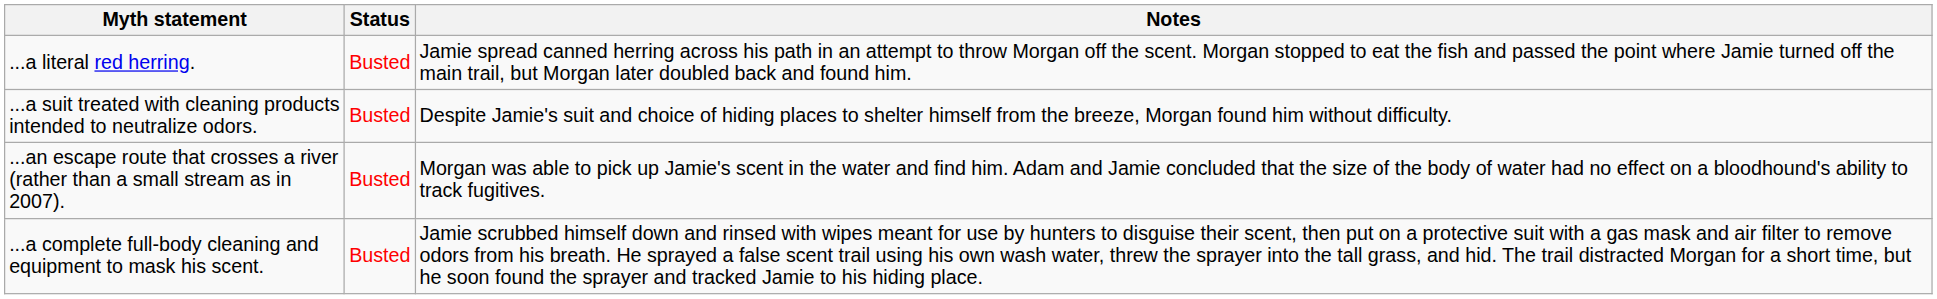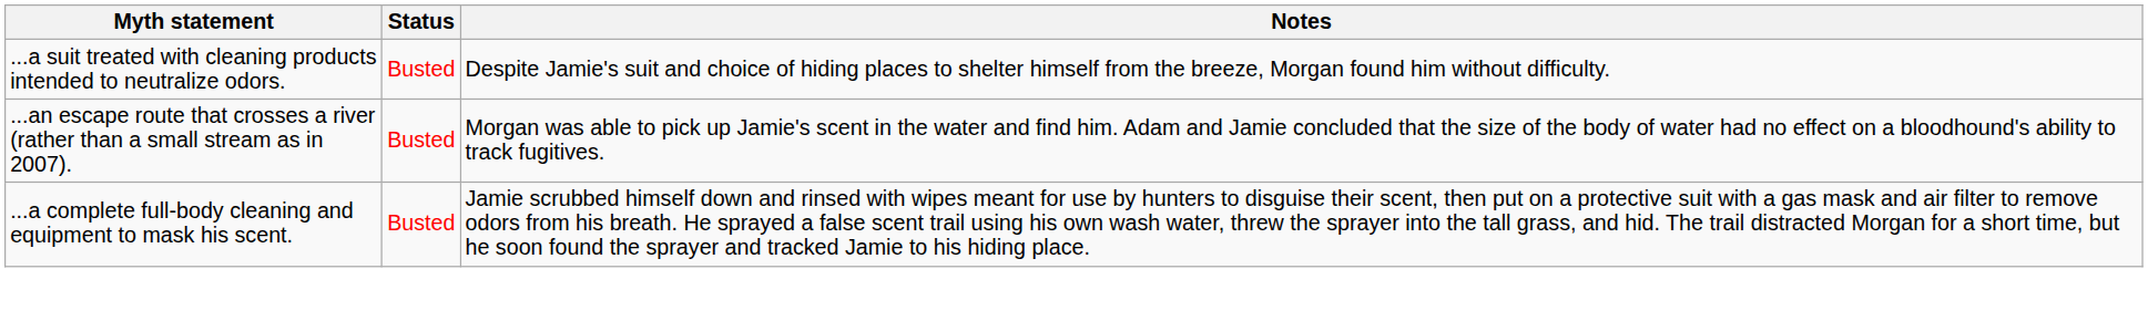 <table class="wikitable plainrowheaders">
 <tr>
 <th>Myth statement</th>
 <th>Status</th>
 <th>Notes</th>
-</tr>
-<tr>
-<td>...a literal <a href='#'>red herring</a>.</td>
-<td style="color:red">Busted</td>
-<td>Jamie spread canned herring across his path in an attempt to throw Morgan off the scent. Morgan stopped to eat the fish and passed the point where Jamie turned off the main trail, but Morgan later doubled back and found him.</td>
 </tr>
 <tr>
 <td>...a suit treated with cleaning products intended to neutralize odors.</td>
 <td style="color:red">Busted</td>
 <td>Despite Jamie's suit and choice of hiding places to shelter himself from the breeze, Morgan found him without difficulty.</td>
 </tr>
 <tr>
 <td>...an escape route that crosses a river (rather than a small stream as in 2007).</td>
 <td style="color:red">Busted</td>
 <td>Morgan was able to pick up Jamie's scent in the water and find him. Adam and Jamie concluded that the size of the body of water had no effect on a bloodhound's ability to track fugitives.</td>
 </tr>
 <tr>
 <td>...a complete full-body cleaning and equipment to mask his scent.</td>
 <td style="color:red">Busted</td>
 <td>Jamie scrubbed himself down and rinsed with wipes meant for use by hunters to disguise their scent, then put on a protective suit with a gas mask and air filter to remove odors from his breath. He sprayed a false scent trail using his own wash water, threw the sprayer into the tall grass, and hid. The trail distracted Morgan for a short time, but he soon found the sprayer and tracked Jamie to his hiding place.</td>
 </tr>
 </table>
